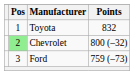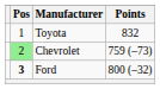 <table class="wikitable" style="font-size:95%">
 <tr>
 </tr>
 <tr>
 <th></th>
 <th>Pos</th>
 <th>Manufacturer</th>
 <th>Points</th>
 </tr>
 <tr>
 <td align="left"></td>
 <td style="text-align:center;">1</td>
 <td>Toyota</td>
 <td style="text-align:center;">832</td>
 </tr>
 <tr>
 <td align="left"></td>
 <td style="background: lightgreen; text-align:center;">2</td>
 <td>Chevrolet</td>
-<td style="text-align:center;">800 (–32)</td>
+<td style="text-align:center;">759 (–73)</td>
 </tr>
 <tr>
 <td align="left"></td>
-<td style="text-align:center;">3</td>
+<td style="text-align:center;"><strong>3</strong></td>
 <td>Ford</td>
-<td style="text-align:center;">759 (–73)</td>
+<td style="text-align:center;">800 (–32)</td>
 </tr>
 <tr class="sortbottom">
 <th colspan="9"></th>
 </tr>
 </table>
